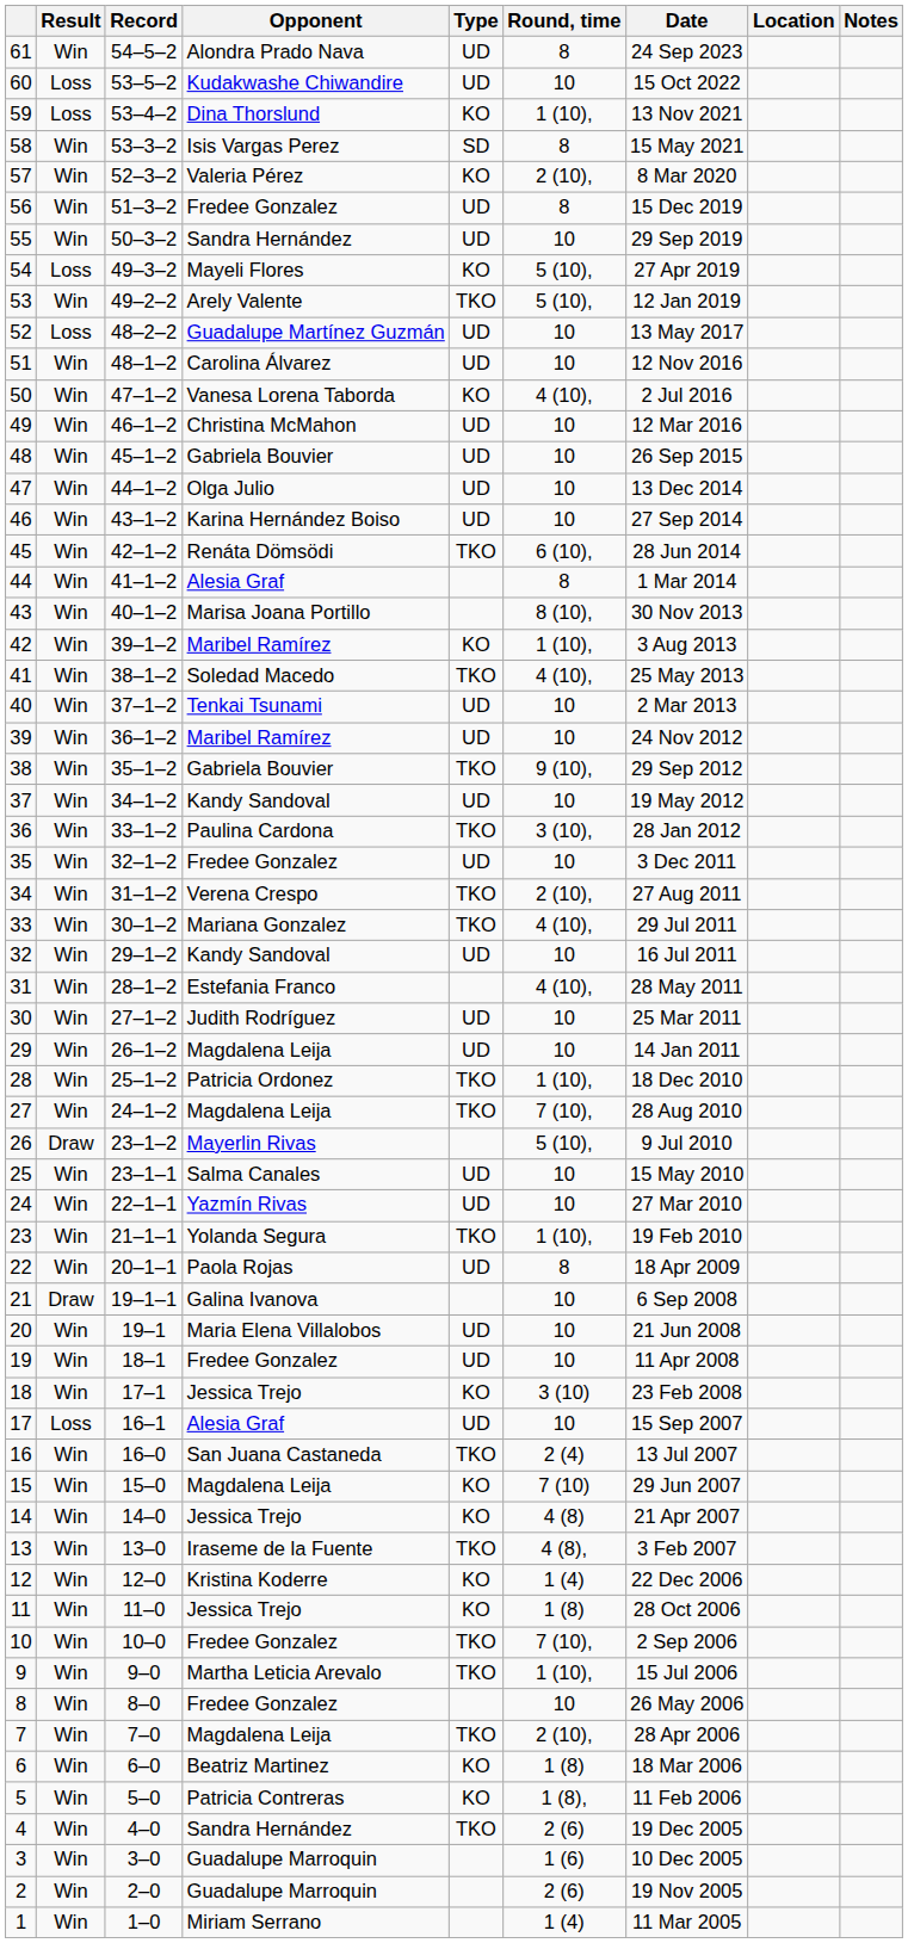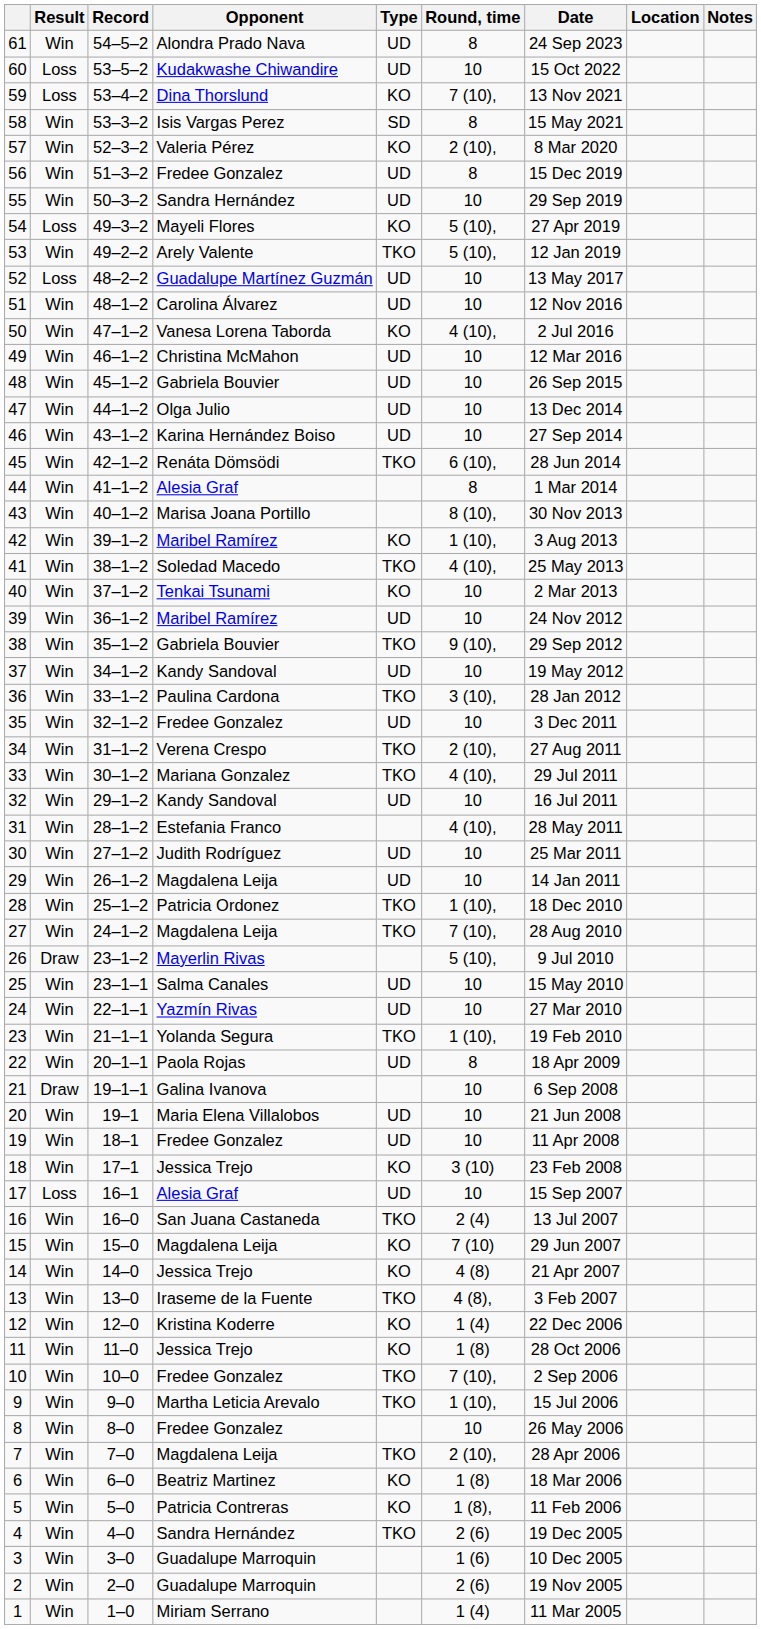 <table class="wikitable" style="text-align:center">
 <tr>
 <th></th>
 <th>Result</th>
 <th>Record</th>
 <th>Opponent</th>
 <th>Type</th>
 <th>Round, time</th>
 <th>Date</th>
 <th>Location</th>
 <th>Notes</th>
 </tr>
 <tr>
 <td>61</td>
 <td>Win</td>
 <td>54–5–2</td>
 <td align="left"> Alondra Prado Nava</td>
 <td>UD</td>
 <td>8</td>
 <td>24 Sep 2023</td>
 <td align=left></td>
 <td></td>
 </tr>
 <tr>
 <td>60</td>
 <td>Loss</td>
 <td>53–5–2</td>
 <td align="left"> <a href='#'>Kudakwashe Chiwandire</a></td>
 <td>UD</td>
 <td>10</td>
 <td>15 Oct 2022</td>
 <td align="left"></td>
 <td></td>
 </tr>
 <tr>
 <td>59</td>
 <td>Loss</td>
 <td>53–4–2</td>
 <td align="left"> <a href='#'>Dina Thorslund</a></td>
 <td>KO</td>
-<td>1 (10), </td>
+<td>7 (10), </td>
 <td>13 Nov 2021</td>
 <td align="left"></td>
 <td align=left></td>
 </tr>
 <tr>
 <td>58</td>
 <td>Win</td>
 <td>53–3–2</td>
 <td align="left"> Isis Vargas Perez</td>
 <td>SD</td>
 <td>8</td>
 <td>15 May 2021</td>
 <td align=left></td>
 <td></td>
 </tr>
 <tr>
 <td>57</td>
 <td>Win</td>
 <td>52–3–2</td>
 <td align=left> Valeria Pérez</td>
 <td>KO</td>
 <td>2 (10), </td>
 <td>8 Mar 2020</td>
 <td align=left></td>
 <td></td>
 </tr>
 <tr>
 <td>56</td>
 <td>Win</td>
 <td>51–3–2</td>
 <td align=left> Fredee Gonzalez</td>
 <td>UD</td>
 <td>8</td>
 <td>15 Dec 2019</td>
 <td align=left></td>
 <td></td>
 </tr>
 <tr>
 <td>55</td>
 <td>Win</td>
 <td>50–3–2</td>
 <td align=left> Sandra Hernández</td>
 <td>UD</td>
 <td>10</td>
 <td>29 Sep 2019</td>
 <td align=left></td>
 <td></td>
 </tr>
 <tr>
 <td>54</td>
 <td>Loss</td>
 <td>49–3–2</td>
 <td align=left> Mayeli Flores</td>
 <td>KO</td>
 <td>5 (10), </td>
 <td>27 Apr 2019</td>
 <td align=left></td>
 <td></td>
 </tr>
 <tr>
 <td>53</td>
 <td>Win</td>
 <td>49–2–2</td>
 <td align=left> Arely Valente</td>
 <td>TKO</td>
 <td>5 (10), </td>
 <td>12 Jan 2019</td>
 <td align=left></td>
 <td></td>
 </tr>
 <tr>
 <td>52</td>
 <td>Loss</td>
 <td>48–2–2</td>
 <td align=left> <a href='#'>Guadalupe Martínez Guzmán</a></td>
 <td>UD</td>
 <td>10</td>
 <td>13 May 2017</td>
 <td align=left></td>
 <td align=left></td>
 </tr>
 <tr>
 <td>51</td>
 <td>Win</td>
 <td>48–1–2</td>
 <td align=left> Carolina Álvarez</td>
 <td>UD</td>
 <td>10</td>
 <td>12 Nov 2016</td>
 <td align=left></td>
 <td align=left></td>
 </tr>
 <tr>
 <td>50</td>
 <td>Win</td>
 <td>47–1–2</td>
 <td align=left> Vanesa Lorena Taborda</td>
 <td>KO</td>
 <td>4 (10), </td>
 <td>2 Jul 2016</td>
 <td align=left></td>
 <td align=left></td>
 </tr>
 <tr>
 <td>49</td>
 <td>Win</td>
 <td>46–1–2</td>
 <td align=left> Christina McMahon</td>
 <td>UD</td>
 <td>10</td>
 <td>12 Mar 2016</td>
 <td align=left></td>
 <td align=left></td>
 </tr>
 <tr>
 <td>48</td>
 <td>Win</td>
 <td>45–1–2</td>
 <td align=left> Gabriela Bouvier</td>
 <td>UD</td>
 <td>10</td>
 <td>26 Sep 2015</td>
 <td align=left></td>
 <td align=left></td>
 </tr>
 <tr>
 <td>47</td>
 <td>Win</td>
 <td>44–1–2</td>
 <td align=left> Olga Julio</td>
 <td>UD</td>
 <td>10</td>
 <td>13 Dec 2014</td>
 <td align=left></td>
 <td></td>
 </tr>
 <tr>
 <td>46</td>
 <td>Win</td>
 <td>43–1–2</td>
 <td align=left> Karina Hernández Boiso</td>
 <td>UD</td>
 <td>10</td>
 <td>27 Sep 2014</td>
 <td align=left></td>
 <td></td>
 </tr>
 <tr>
 <td>45</td>
 <td>Win</td>
 <td>42–1–2</td>
 <td align=left> Renáta Dömsödi</td>
 <td>TKO</td>
 <td>6 (10), </td>
 <td>28 Jun 2014</td>
 <td align=left></td>
 <td align=left></td>
 </tr>
 <tr>
 <td>44</td>
 <td>Win</td>
 <td>41–1–2</td>
 <td align=left> <a href='#'>Alesia Graf</a></td>
 <td></td>
 <td>8</td>
 <td>1 Mar 2014</td>
 <td align=left></td>
 <td align=left></td>
 </tr>
 <tr>
 <td>43</td>
 <td>Win</td>
 <td>40–1–2</td>
 <td align=left> Marisa Joana Portillo</td>
 <td></td>
 <td>8 (10), </td>
 <td>30 Nov 2013</td>
 <td align=left></td>
 <td align=left></td>
 </tr>
 <tr>
 <td>42</td>
 <td>Win</td>
 <td>39–1–2</td>
 <td align=left> <a href='#'>Maribel Ramírez</a></td>
 <td>KO</td>
 <td>1 (10), </td>
 <td>3 Aug 2013</td>
 <td align=left></td>
 <td align=left></td>
 </tr>
 <tr>
 <td>41</td>
 <td>Win</td>
 <td>38–1–2</td>
 <td align=left> Soledad Macedo</td>
 <td>TKO</td>
 <td>4 (10), </td>
 <td>25 May 2013</td>
 <td align=left></td>
 <td align=left></td>
 </tr>
 <tr>
 <td>40</td>
 <td>Win</td>
 <td>37–1–2</td>
 <td align=left> <a href='#'>Tenkai Tsunami</a></td>
-<td>UD</td>
+<td>KO</td>
 <td>10</td>
 <td>2 Mar 2013</td>
 <td align=left></td>
 <td align=left></td>
 </tr>
 <tr>
 <td>39</td>
 <td>Win</td>
 <td>36–1–2</td>
 <td align=left> <a href='#'>Maribel Ramírez</a></td>
 <td>UD</td>
 <td>10</td>
 <td>24 Nov 2012</td>
 <td align=left></td>
 <td align=left></td>
 </tr>
 <tr>
 <td>38</td>
 <td>Win</td>
 <td>35–1–2</td>
 <td align=left> Gabriela Bouvier</td>
 <td>TKO</td>
 <td>9 (10), </td>
 <td>29 Sep 2012</td>
 <td align=left></td>
 <td align=left></td>
 </tr>
 <tr>
 <td>37</td>
 <td>Win</td>
 <td>34–1–2</td>
 <td align=left> Kandy Sandoval</td>
 <td>UD</td>
 <td>10</td>
 <td>19 May 2012</td>
 <td align=left></td>
 <td align=left></td>
 </tr>
 <tr>
 <td>36</td>
 <td>Win</td>
 <td>33–1–2</td>
 <td align=left> Paulina Cardona</td>
 <td>TKO</td>
 <td>3 (10), </td>
 <td>28 Jan 2012</td>
 <td align=left></td>
 <td align=left></td>
 </tr>
 <tr>
 <td>35</td>
 <td>Win</td>
 <td>32–1–2</td>
 <td align=left> Fredee Gonzalez</td>
 <td>UD</td>
 <td>10</td>
 <td>3 Dec 2011</td>
 <td align=left></td>
 <td align=left></td>
 </tr>
 <tr>
 <td>34</td>
 <td>Win</td>
 <td>31–1–2</td>
 <td align=left> Verena Crespo</td>
 <td>TKO</td>
 <td>2 (10), </td>
 <td>27 Aug 2011</td>
 <td align=left></td>
 <td align=left></td>
 </tr>
 <tr>
 <td>33</td>
 <td>Win</td>
 <td>30–1–2</td>
 <td align=left> Mariana Gonzalez</td>
 <td>TKO</td>
 <td>4 (10), </td>
 <td>29 Jul 2011</td>
 <td align=left></td>
 <td></td>
 </tr>
 <tr>
 <td>32</td>
 <td>Win</td>
 <td>29–1–2</td>
 <td align=left> Kandy Sandoval</td>
 <td>UD</td>
 <td>10</td>
 <td>16 Jul 2011</td>
 <td align=left></td>
 <td align=left></td>
 </tr>
 <tr>
 <td>31</td>
 <td>Win</td>
 <td>28–1–2</td>
 <td align=left> Estefania Franco</td>
 <td></td>
 <td>4 (10), </td>
 <td>28 May 2011</td>
 <td align=left></td>
 <td align=left></td>
 </tr>
 <tr>
 <td>30</td>
 <td>Win</td>
 <td>27–1–2</td>
 <td align=left> Judith Rodríguez</td>
 <td>UD</td>
 <td>10</td>
 <td>25 Mar 2011</td>
 <td align=left></td>
 <td align=left></td>
 </tr>
 <tr>
 <td>29</td>
 <td>Win</td>
 <td>26–1–2</td>
 <td align=left> Magdalena Leija</td>
 <td>UD</td>
 <td>10</td>
 <td>14 Jan 2011</td>
 <td align=left></td>
 <td align=left></td>
 </tr>
 <tr>
 <td>28</td>
 <td>Win</td>
 <td>25–1–2</td>
 <td align=left> Patricia Ordonez</td>
 <td>TKO</td>
 <td>1 (10), </td>
 <td>18 Dec 2010</td>
 <td align=left></td>
 <td align=left></td>
 </tr>
 <tr>
 <td>27</td>
 <td>Win</td>
 <td>24–1–2</td>
 <td align=left> Magdalena Leija</td>
 <td>TKO</td>
 <td>7 (10), </td>
 <td>28 Aug 2010</td>
 <td align=left></td>
 <td align=left></td>
 </tr>
 <tr>
 <td>26</td>
 <td>Draw</td>
 <td>23–1–2</td>
 <td align=left> <a href='#'>Mayerlin Rivas</a></td>
 <td></td>
 <td>5 (10), </td>
 <td>9 Jul 2010</td>
 <td align=left></td>
 <td align=left></td>
 </tr>
 <tr>
 <td>25</td>
 <td>Win</td>
 <td>23–1–1</td>
 <td align=left> Salma Canales</td>
 <td>UD</td>
 <td>10</td>
 <td>15 May 2010</td>
 <td align=left></td>
 <td align=left></td>
 </tr>
 <tr>
 <td>24</td>
 <td>Win</td>
 <td>22–1–1</td>
 <td align=left> <a href='#'>Yazmín Rivas</a></td>
 <td>UD</td>
 <td>10</td>
 <td>27 Mar 2010</td>
 <td align=left></td>
 <td align=left></td>
 </tr>
 <tr>
 <td>23</td>
 <td>Win</td>
 <td>21–1–1</td>
 <td align=left> Yolanda Segura</td>
 <td>TKO</td>
 <td>1 (10), </td>
 <td>19 Feb 2010</td>
 <td align=left></td>
 <td align=left></td>
 </tr>
 <tr>
 <td>22</td>
 <td>Win</td>
 <td>20–1–1</td>
 <td align=left> Paola Rojas</td>
 <td>UD</td>
 <td>8</td>
 <td>18 Apr 2009</td>
 <td align=left></td>
 <td></td>
 </tr>
 <tr>
 <td>21</td>
 <td>Draw</td>
 <td>19–1–1</td>
 <td align=left> Galina Ivanova</td>
 <td></td>
 <td>10</td>
 <td>6 Sep 2008</td>
 <td align=left></td>
 <td align=left></td>
 </tr>
 <tr>
 <td>20</td>
 <td>Win</td>
 <td>19–1</td>
 <td align=left> Maria Elena Villalobos</td>
 <td>UD</td>
 <td>10</td>
 <td>21 Jun 2008</td>
 <td align=left></td>
 <td align=left></td>
 </tr>
 <tr>
 <td>19</td>
 <td>Win</td>
 <td>18–1</td>
 <td align=left> Fredee Gonzalez</td>
 <td>UD</td>
 <td>10</td>
 <td>11 Apr 2008</td>
 <td align=left></td>
 <td></td>
 </tr>
 <tr>
 <td>18</td>
 <td>Win</td>
 <td>17–1</td>
 <td align=left> Jessica Trejo</td>
 <td>KO</td>
 <td>3 (10)</td>
 <td>23 Feb 2008</td>
 <td align=left></td>
 <td></td>
 </tr>
 <tr>
 <td>17</td>
 <td>Loss</td>
 <td>16–1</td>
 <td align=left> <a href='#'>Alesia Graf</a></td>
 <td>UD</td>
 <td>10</td>
 <td>15 Sep 2007</td>
 <td align=left></td>
 <td align=left></td>
 </tr>
 <tr>
 <td>16</td>
 <td>Win</td>
 <td>16–0</td>
 <td align=left> San Juana Castaneda</td>
 <td>TKO</td>
 <td>2 (4)</td>
 <td>13 Jul 2007</td>
 <td align=left></td>
 <td></td>
 </tr>
 <tr>
 <td>15</td>
 <td>Win</td>
 <td>15–0</td>
 <td align=left> Magdalena Leija</td>
 <td>KO</td>
 <td>7 (10)</td>
 <td>29 Jun 2007</td>
 <td align=left></td>
 <td align=left></td>
 </tr>
 <tr>
 <td>14</td>
 <td>Win</td>
 <td>14–0</td>
 <td align=left> Jessica Trejo</td>
 <td>KO</td>
 <td>4 (8)</td>
 <td>21 Apr 2007</td>
 <td align=left></td>
 <td></td>
 </tr>
 <tr>
 <td>13</td>
 <td>Win</td>
 <td>13–0</td>
 <td align=left> Iraseme de la Fuente</td>
 <td>TKO</td>
 <td>4 (8), </td>
 <td>3 Feb 2007</td>
 <td align=left></td>
 <td></td>
 </tr>
 <tr>
 <td>12</td>
 <td>Win</td>
 <td>12–0</td>
 <td align=left> Kristina Koderre</td>
 <td>KO</td>
 <td>1 (4)</td>
 <td>22 Dec 2006</td>
 <td align=left></td>
 <td></td>
 </tr>
 <tr>
 <td>11</td>
 <td>Win</td>
 <td>11–0</td>
 <td align=left> Jessica Trejo</td>
 <td>KO</td>
 <td>1 (8)</td>
 <td>28 Oct 2006</td>
 <td align=left></td>
 <td></td>
 </tr>
 <tr>
 <td>10</td>
 <td>Win</td>
 <td>10–0</td>
 <td align=left> Fredee Gonzalez</td>
 <td>TKO</td>
 <td>7 (10), </td>
 <td>2 Sep 2006</td>
 <td align=left></td>
 <td align=left></td>
 </tr>
 <tr>
 <td>9</td>
 <td>Win</td>
 <td>9–0</td>
 <td align=left> Martha Leticia Arevalo</td>
 <td>TKO</td>
 <td>1 (10), </td>
 <td>15 Jul 2006</td>
 <td align=left></td>
 <td align=left></td>
 </tr>
 <tr>
 <td>8</td>
 <td>Win</td>
 <td>8–0</td>
 <td align=left> Fredee Gonzalez</td>
 <td></td>
 <td>10</td>
 <td>26 May 2006</td>
 <td align=left></td>
 <td align=left></td>
 </tr>
 <tr>
 <td>7</td>
 <td>Win</td>
 <td>7–0</td>
 <td align=left> Magdalena Leija</td>
 <td>TKO</td>
 <td>2 (10), </td>
 <td>28 Apr 2006</td>
 <td align=left></td>
 <td align=left></td>
 </tr>
 <tr>
 <td>6</td>
 <td>Win</td>
 <td>6–0</td>
 <td align=left> Beatriz Martinez</td>
 <td>KO</td>
 <td>1 (8)</td>
 <td>18 Mar 2006</td>
 <td align=left></td>
 <td></td>
 </tr>
 <tr>
 <td>5</td>
 <td>Win</td>
 <td>5–0</td>
 <td align=left> Patricia Contreras</td>
 <td>KO</td>
 <td>1 (8), </td>
 <td>11 Feb 2006</td>
 <td align=left></td>
 <td></td>
 </tr>
 <tr>
 <td>4</td>
 <td>Win</td>
 <td>4–0</td>
 <td align=left> Sandra Hernández</td>
 <td>TKO</td>
 <td>2 (6)</td>
 <td>19 Dec 2005</td>
 <td align=left></td>
 <td></td>
 </tr>
 <tr>
 <td>3</td>
 <td>Win</td>
 <td>3–0</td>
 <td align=left> Guadalupe Marroquin</td>
 <td></td>
 <td>1 (6)</td>
 <td>10 Dec 2005</td>
 <td align=left></td>
 <td></td>
 </tr>
 <tr>
 <td>2</td>
 <td>Win</td>
 <td>2–0</td>
 <td align=left> Guadalupe Marroquin</td>
 <td></td>
 <td>2 (6)</td>
 <td>19 Nov 2005</td>
 <td align=left></td>
 <td></td>
 </tr>
 <tr>
 <td>1</td>
 <td>Win</td>
 <td>1–0</td>
 <td align=left> Miriam Serrano</td>
 <td></td>
 <td>1 (4)</td>
 <td>11 Mar 2005</td>
 <td align=left></td>
 <td></td>
 </tr>
 <tr>
 </tr>
 </table>
